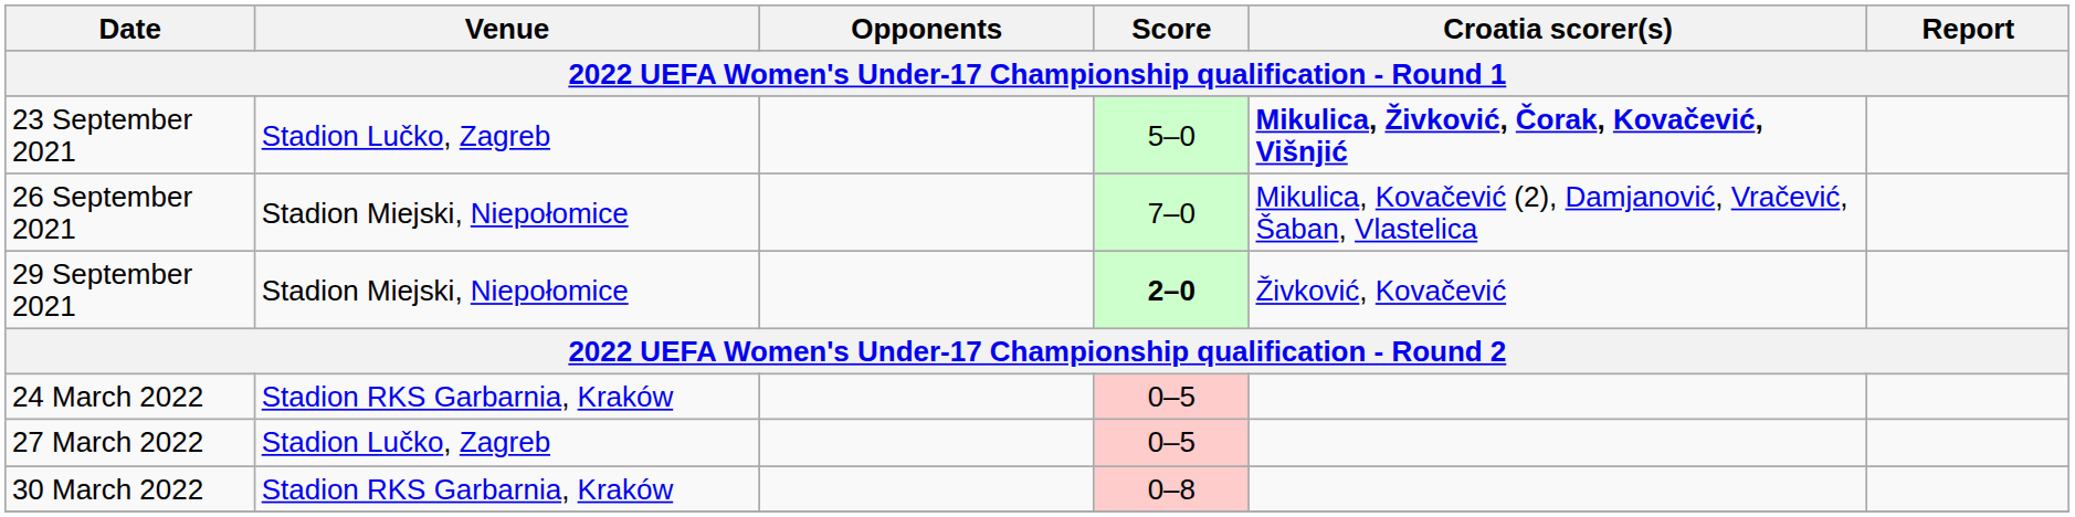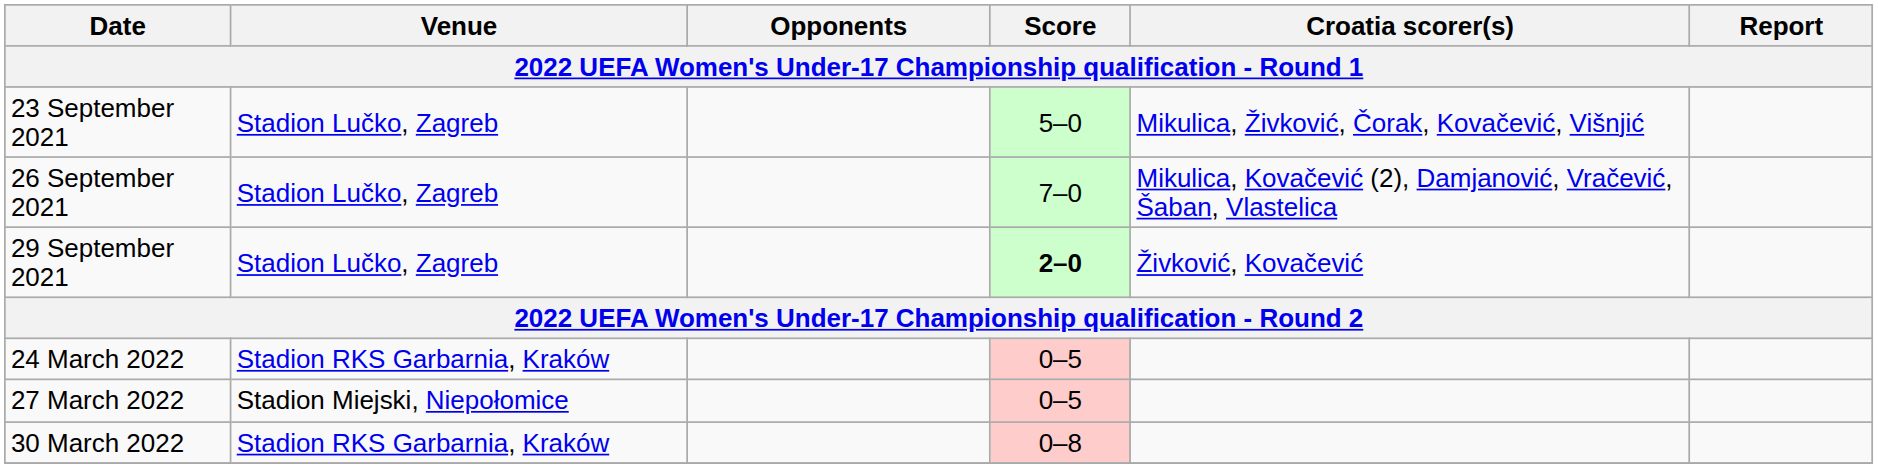 <table class="wikitable" style="font-size:95%;">
 <tr>
 <th width=125>Date</th>
 <th width=260>Venue</th>
 <th width=170>Opponents</th>
 <th width= 75>Score</th>
 <th width=320>Croatia scorer(s)</th>
 <th width=100>Report</th>
 </tr>
 <tr>
 <th colspan=7><a href='#'>2022 UEFA Women's Under-17 Championship qualification - Round 1</a></th>
 </tr>
 <tr>
 <td>23 September 2021</td>
 <td><a href='#'>Stadion Lučko</a>, <a href='#'>Zagreb</a></td>
 <td></td>
 <td align=center bgcolor=#CCFFCC>5–0</td>
-<td><strong><a href='#'>Mikulica</a>, <a href='#'>Živković</a>, <a href='#'>Čorak</a>, <a href='#'>Kovačević</a>, <a href='#'>Višnjić</a></strong></td>
+<td><a href='#'>Mikulica</a>, <a href='#'>Živković</a>, <a href='#'>Čorak</a>, <a href='#'>Kovačević</a>, <a href='#'>Višnjić</a></td>
 <td></td>
 </tr>
 <tr>
 <td>26 September 2021</td>
-<td>Stadion Miejski, <a href='#'>Niepołomice</a></td>
+<td><a href='#'>Stadion Lučko</a>, <a href='#'>Zagreb</a></td>
 <td></td>
 <td align=center bgcolor=#CCFFCC>7–0</td>
 <td><a href='#'>Mikulica</a>, <a href='#'>Kovačević</a> (2), <a href='#'>Damjanović</a>, <a href='#'>Vračević</a>, <a href='#'>Šaban</a>, <a href='#'>Vlastelica</a></td>
 <td></td>
 </tr>
 <tr>
 <td>29 September 2021</td>
-<td>Stadion Miejski, <a href='#'>Niepołomice</a></td>
+<td><a href='#'>Stadion Lučko</a>, <a href='#'>Zagreb</a></td>
 <td></td>
 <td align=center bgcolor=#CCFFCC><strong>2–0</strong></td>
 <td><a href='#'>Živković</a>, <a href='#'>Kovačević</a></td>
 <td></td>
 </tr>
 <tr>
 <th colspan=7><a href='#'>2022 UEFA Women's Under-17 Championship qualification - Round 2</a></th>
 </tr>
 <tr>
 <td>24 March 2022</td>
 <td><a href='#'>Stadion RKS Garbarnia</a>, <a href='#'>Kraków</a></td>
 <td></td>
 <td align=center bgcolor=#FFCCCC>0–5</td>
 <td></td>
 <td></td>
 </tr>
 <tr>
 <td>27 March 2022</td>
-<td><a href='#'>Stadion Lučko</a>, <a href='#'>Zagreb</a></td>
+<td>Stadion Miejski, <a href='#'>Niepołomice</a></td>
 <td></td>
 <td align=center bgcolor=#FFCCCC>0–5</td>
 <td></td>
 <td></td>
 </tr>
 <tr>
 <td>30 March 2022</td>
 <td><a href='#'>Stadion RKS Garbarnia</a>, <a href='#'>Kraków</a></td>
 <td></td>
 <td align=center bgcolor=#FFCCCC>0–8</td>
 <td></td>
 <td></td>
 </tr>
 <tr>
 </tr>
 </table>
